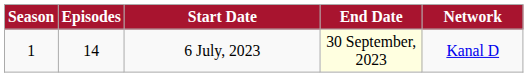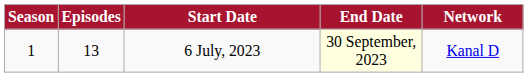 <table class="wikitable" style="width: 60%; text-align: center;">
 <tr>
 <th style="width: 10%; background-color: #A8142F; color: white;">Season</th>
 <th style="width: 10%; background-color: #A8142F; color: white;">Episodes</th>
 <th style="width: 40%; background-color: #A8142F; color: white;">Start Date</th>
 <th style="width: 20%; background-color: #A8142F; color: white;">End Date</th>
 <th style="width: 20%; background-color: #A8142F; color: white;">Network</th>
 </tr>
 <tr>
 <td>1</td>
-<td>14</td>
+<td>13</td>
 <td>6 July, 2023</td>
 <td style="background: lightyellow;">30 September, 2023</td>
 <td><a href='#'>Kanal D</a></td>
 </tr>
 </table>
